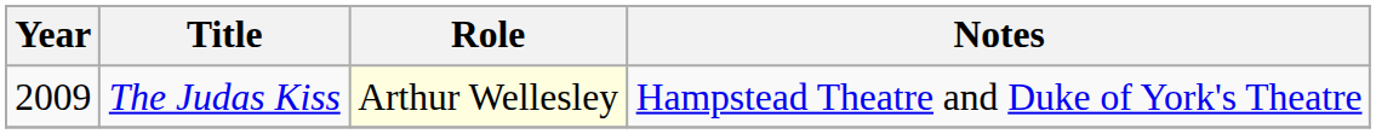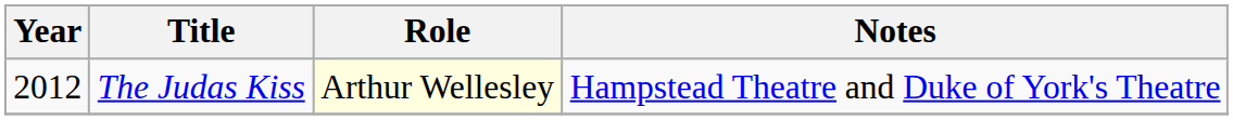 <table class="wikitable sortable">
 <tr>
 <th>Year</th>
 <th>Title</th>
 <th>Role</th>
 <th>Notes</th>
 </tr>
 <tr>
-<td>2009</td>
+<td>2012</td>
 <td><em><a href='#'>The Judas Kiss</a></em></td>
 <td style="background: lightyellow;">Arthur Wellesley</td>
 <td><a href='#'>Hampstead Theatre</a> and <a href='#'>Duke of York's Theatre</a></td>
 </tr>
 <tr>
 </tr>
 </table>
